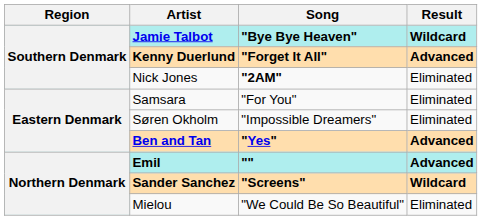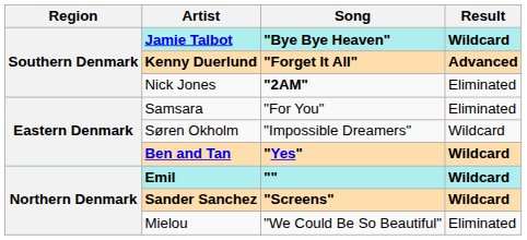 <table class="sortable wikitable plainrowheaders" style="margin: 1em auto 1em auto; text-align:center;">
 <tr>
 <th>Region</th>
 <th>Artist</th>
 <th>Song</th>
 <th>Result</th>
 </tr>
 <tr style="font-weight:bold;background:paleturquoise;">
 <th scope="row" rowspan="3" style="text-align:center">Southern Denmark</th>
 <td align="left"><a href='#'>Jamie Talbot</a></td>
 <td align="left">"Bye Bye Heaven"</td>
 <td align="left">Wildcard</td>
 </tr>
 <tr style="font-weight:bold; background:navajowhite;">
 <td align="left">Kenny Duerlund</td>
 <td align="left">"Forget It All"</td>
 <td align="left">Advanced</td>
 </tr>
 <tr>
 <td align="left">Nick Jones</td>
 <td align="left"><strong>"2AM"</strong></td>
 <td align="left">Eliminated</td>
 </tr>
 <tr>
 <th scope="row" rowspan="3" style="text-align:center">Eastern Denmark</th>
 <td align="left">Samsara</td>
 <td align="left">"For You"</td>
 <td align="left">Eliminated</td>
 </tr>
 <tr>
 <td align="left">Søren Okholm</td>
 <td align="left">"Impossible Dreamers"</td>
-<td align="left">Eliminated</td>
+<td align="left">Wildcard</td>
 </tr>
 <tr style="font-weight:bold;background:navajowhite;">
 <td align="left"><a href='#'>Ben and Tan</a></td>
 <td align="left">"<a href='#'>Yes</a>"</td>
-<td align="left">Advanced</td>
+<td align="left">Wildcard</td>
 </tr>
 <tr style="font-weight:bold; background:paleturquoise;">
 <th scope="row" rowspan="3" style="text-align:center">Northern Denmark</th>
 <td align="left">Emil</td>
 <td align="left">""</td>
-<td align="left">Advanced</td>
+<td align="left">Wildcard</td>
 </tr>
 <tr style="font-weight:bold; background:navajowhite;">
 <td align="left">Sander Sanchez</td>
 <td align="left">"Screens"</td>
 <td align="left">Wildcard</td>
 </tr>
 <tr>
 <td align="left">Mielou</td>
 <td align="left">"We Could Be So Beautiful"</td>
 <td align="left">Eliminated</td>
 </tr>
 </table>
